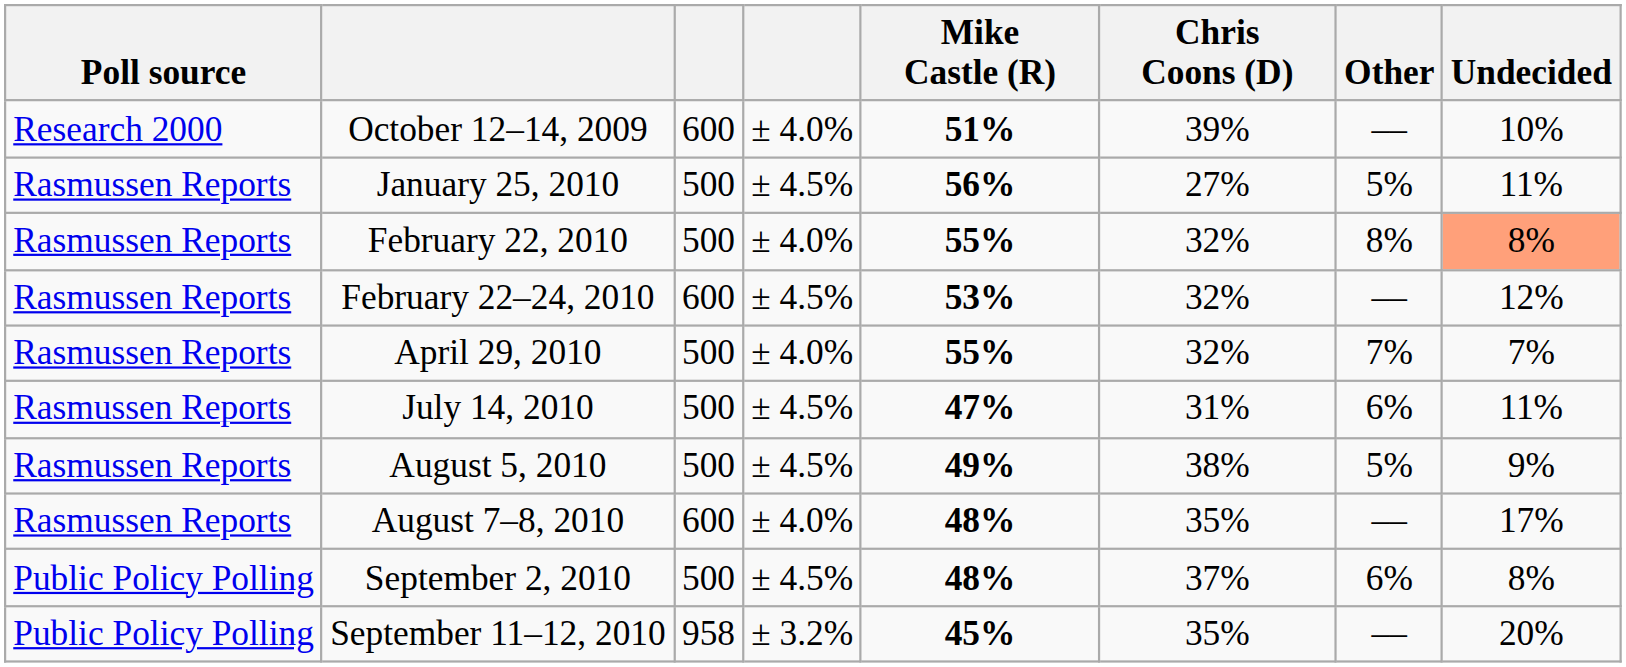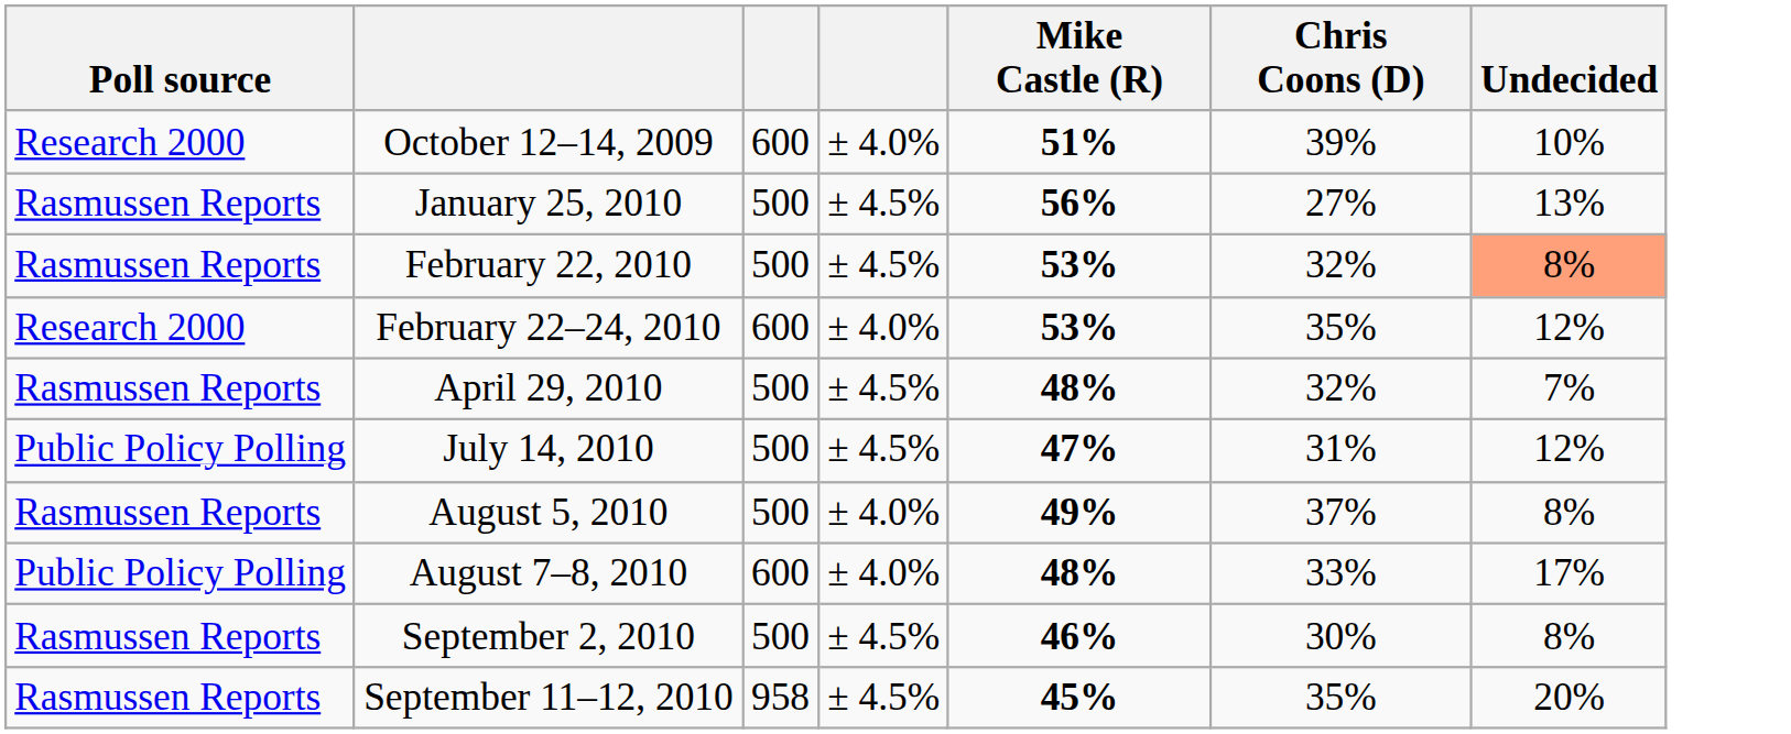 <table class="wikitable" style="text-align:center">
 <tr valign=bottom>
 <th>Poll source</th>
 <th></th>
 <th></th>
 <th></th>
 <th style="width:100px;">Mike<br>Castle (R)</th>
 <th style="width:100px;">Chris<br>Coons (D)</th>
-<th>Other</th>
 <th>Undecided</th>
 </tr>
 <tr>
 <td align=left><a href='#'>Research 2000</a></td>
 <td>October 12–14, 2009</td>
 <td>600</td>
 <td>± 4.0%</td>
 <td><strong>51%</strong></td>
 <td>39%</td>
-<td>––</td>
 <td>10%</td>
 </tr>
 <tr>
 <td align=left><a href='#'>Rasmussen Reports</a></td>
 <td>January 25, 2010</td>
 <td>500</td>
 <td>± 4.5%</td>
 <td><strong>56%</strong></td>
 <td>27%</td>
-<td>5%</td>
-<td>11%</td>
+<td>13%</td>
 </tr>
 <tr>
 <td align=left><a href='#'>Rasmussen Reports</a></td>
 <td>February 22, 2010</td>
 <td>500</td>
-<td>± 4.0%</td>
-<td><strong>55%</strong></td>
+<td>± 4.5%</td>
+<td><strong>53%</strong></td>
 <td>32%</td>
-<td>8%</td>
 <td style="background: lightsalmon;">8%</td>
 </tr>
 <tr>
-<td align=left><a href='#'>Rasmussen Reports</a></td>
+<td align=left><a href='#'>Research 2000</a></td>
 <td>February 22–24, 2010</td>
 <td>600</td>
-<td>± 4.5%</td>
+<td>± 4.0%</td>
 <td><strong>53%</strong></td>
-<td>32%</td>
-<td>––</td>
+<td>35%</td>
 <td>12%</td>
 </tr>
 <tr>
 <td align=left><a href='#'>Rasmussen Reports</a></td>
 <td>April 29, 2010</td>
 <td>500</td>
-<td>± 4.0%</td>
-<td><strong>55%</strong></td>
+<td>± 4.5%</td>
+<td><strong>48%</strong></td>
 <td>32%</td>
-<td>7%</td>
 <td>7%</td>
 </tr>
 <tr>
-<td align=left><a href='#'>Rasmussen Reports</a></td>
+<td align=left><a href='#'>Public Policy Polling</a></td>
 <td>July 14, 2010</td>
 <td>500</td>
 <td>± 4.5%</td>
 <td><strong>47%</strong></td>
 <td>31%</td>
-<td>6%</td>
-<td>11%</td>
+<td>12%</td>
 </tr>
 <tr>
 <td align=left><a href='#'>Rasmussen Reports</a></td>
 <td>August 5, 2010</td>
 <td>500</td>
-<td>± 4.5%</td>
+<td>± 4.0%</td>
 <td><strong>49%</strong></td>
-<td>38%</td>
-<td>5%</td>
-<td>9%</td>
+<td>37%</td>
+<td>8%</td>
 </tr>
 <tr>
-<td align=left><a href='#'>Rasmussen Reports</a></td>
+<td align=left><a href='#'>Public Policy Polling</a></td>
 <td>August 7–8, 2010</td>
 <td>600</td>
 <td>± 4.0%</td>
 <td><strong>48%</strong></td>
-<td>35%</td>
-<td>––</td>
+<td>33%</td>
 <td>17%</td>
 </tr>
 <tr>
-<td align=left><a href='#'>Public Policy Polling</a></td>
+<td align=left><a href='#'>Rasmussen Reports</a></td>
 <td>September 2, 2010</td>
 <td>500</td>
 <td>± 4.5%</td>
-<td><strong>48%</strong></td>
-<td>37%</td>
-<td>6%</td>
+<td><strong>46%</strong></td>
+<td>30%</td>
 <td>8%</td>
 </tr>
 <tr>
-<td align=left><a href='#'>Public Policy Polling</a></td>
+<td align=left><a href='#'>Rasmussen Reports</a></td>
 <td>September 11–12, 2010</td>
 <td>958</td>
-<td>± 3.2%</td>
+<td>± 4.5%</td>
 <td><strong>45%</strong></td>
 <td>35%</td>
-<td>––</td>
 <td>20%</td>
 </tr>
 </table>
